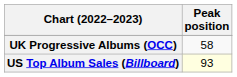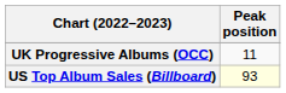 <table class="wikitable sortable plainrowheaders" style="text-align:center">
 <tr>
 <th scope="col">Chart (2022–2023)</th>
 <th scope="col">Peak<br>position</th>
 </tr>
 <tr>
 </tr>
 <tr>
 </tr>
 <tr>
 <th scope="row">UK Progressive Albums (<a href='#'>OCC</a>)</th>
-<td>58</td>
+<td>11</td>
 </tr>
 <tr>
 <th scope="row">US <a href='#'>Top Album Sales</a> (<em><a href='#'>Billboard</a></em>)</th>
 <td style="background: lightyellow;">93</td>
 </tr>
 </table>
